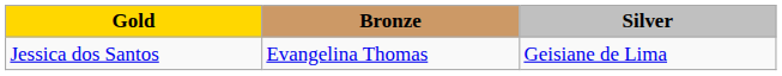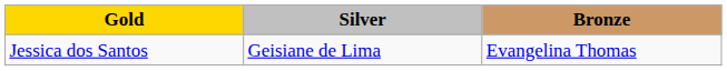 <table class="wikitable" style="text-align:left">
 <tr align="center">
 <td width=200 bgcolor=gold><strong>Gold</strong></td>
+<td width=200 bgcolor=silver><strong>Silver</strong></td>
 <td width=200 bgcolor=CC9966><strong>Bronze</strong></td>
-<td width=200 bgcolor=silver><strong>Silver</strong></td>
 </tr>
 <tr>
 <td><a href='#'>Jessica dos Santos</a><br><em></em></td>
+<td><a href='#'>Geisiane de Lima</a><br><em></em></td>
 <td><a href='#'>Evangelina Thomas</a><br><em></em></td>
-<td><a href='#'>Geisiane de Lima</a><br><em></em></td>
 </tr>
 </table>
